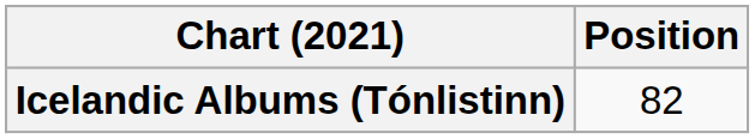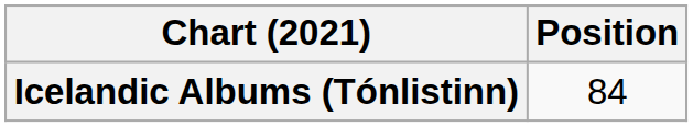 <table class="wikitable plainrowheaders" style="text-align:center">
 <tr>
 <th scope="col">Chart (2021)</th>
 <th scope="col">Position</th>
 </tr>
 <tr>
 <th scope="row">Icelandic Albums (Tónlistinn)</th>
-<td>82</td>
+<td>84</td>
 </tr>
 </table>
